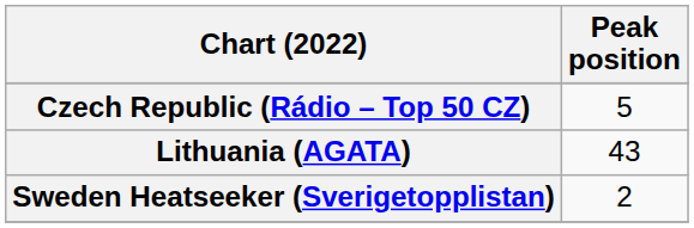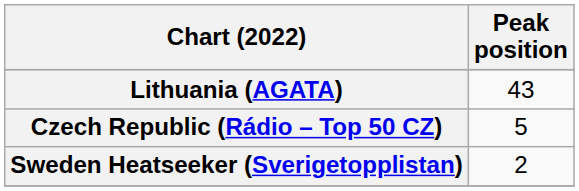 <table class="wikitable sortable plainrowheaders" style="text-align:center">
 <tr>
 <th scope="col">Chart (2022)</th>
 <th scope="col">Peak<br>position</th>
 </tr>
 <tr>
 </tr>
 <tr>
+<th scope="row">Lithuania (<a href='#'>AGATA</a>)</th>
+<td>43</td>
+</tr>
+<tr>
 <th scope="row">Czech Republic (<a href='#'>Rádio – Top 50 CZ</a>)</th>
 <td>5</td>
-</tr>
-<tr>
-<th scope="row">Lithuania (<a href='#'>AGATA</a>)</th>
-<td>43</td>
 </tr>
 <tr>
 <th scope="row">Sweden Heatseeker (<a href='#'>Sverigetopplistan</a>)</th>
 <td>2</td>
 </tr>
 <tr>
 </tr>
 </table>
